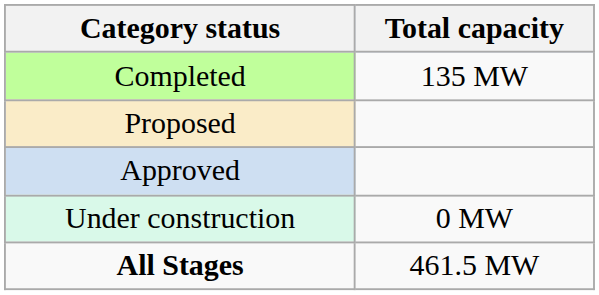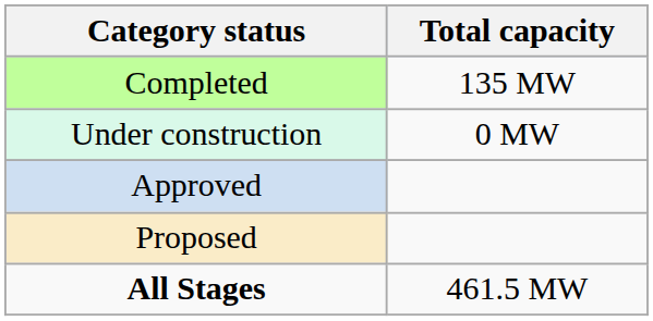 <table class="wikitable sortable" style="text-align:center; font-size:100%; border-collapse:collapse;">
 <tr style="background:#C1D8FF;">
 <th width=180px><strong>Category status</strong></th>
 <th width=120px><strong>Total capacity</strong></th>
 </tr>
 <tr>
 <td style="background:#C0FF9B;">Completed</td>
 <td>135 MW</td>
 </tr>
 <tr>
-<td style="background:#FAECC8;">Proposed</td>
-<td></td>
+<td style="background:#D9F9E9;">Under construction</td>
+<td>0 MW</td>
 </tr>
 <tr>
 <td style="background:#CEDFF2;">Approved</td>
 <td></td>
 </tr>
 <tr>
-<td style="background:#D9F9E9;">Under construction</td>
-<td>0 MW</td>
+<td style="background:#FAECC8;">Proposed</td>
+<td></td>
 </tr>
 <tr '>
 <td><strong>All Stages</strong></td>
 <td>461.5 MW</td>
 </tr>
 </table>
